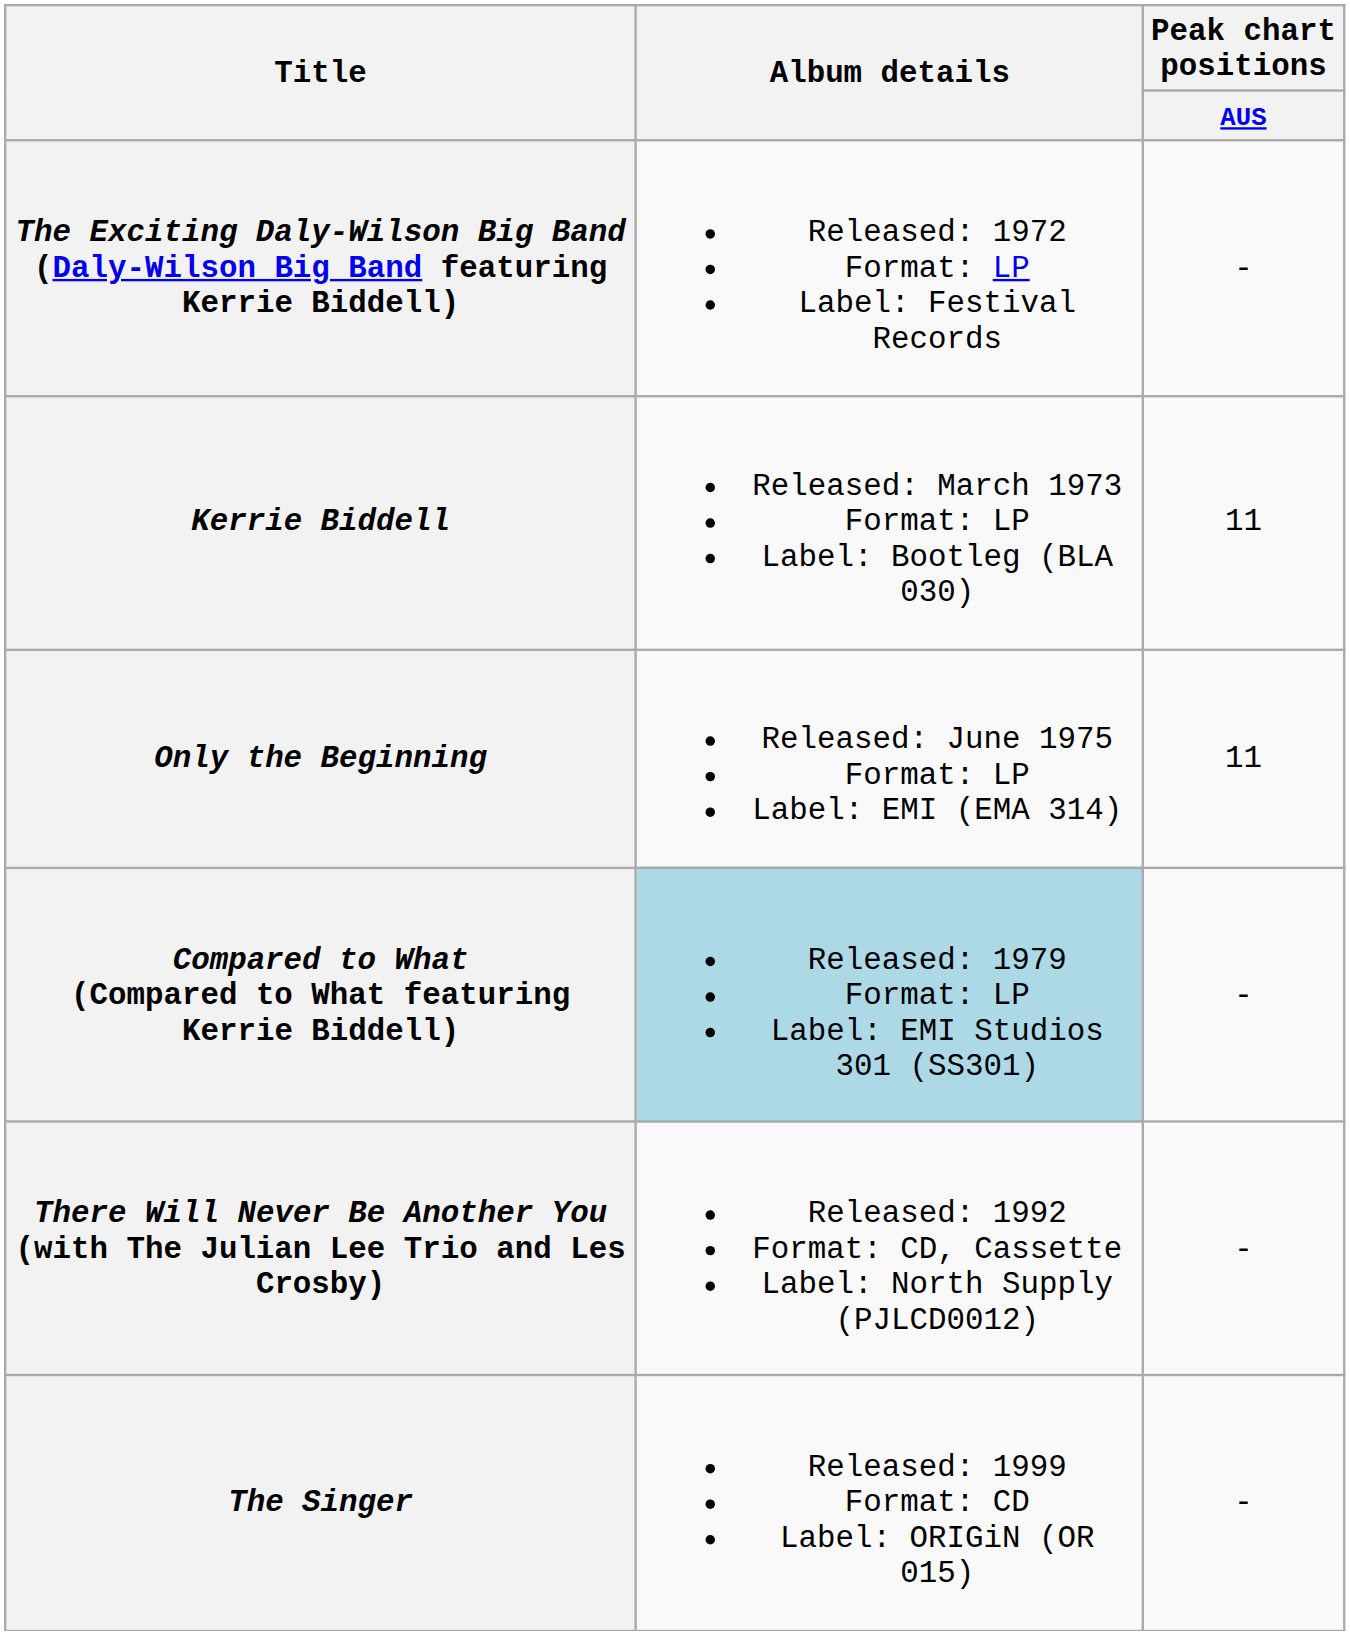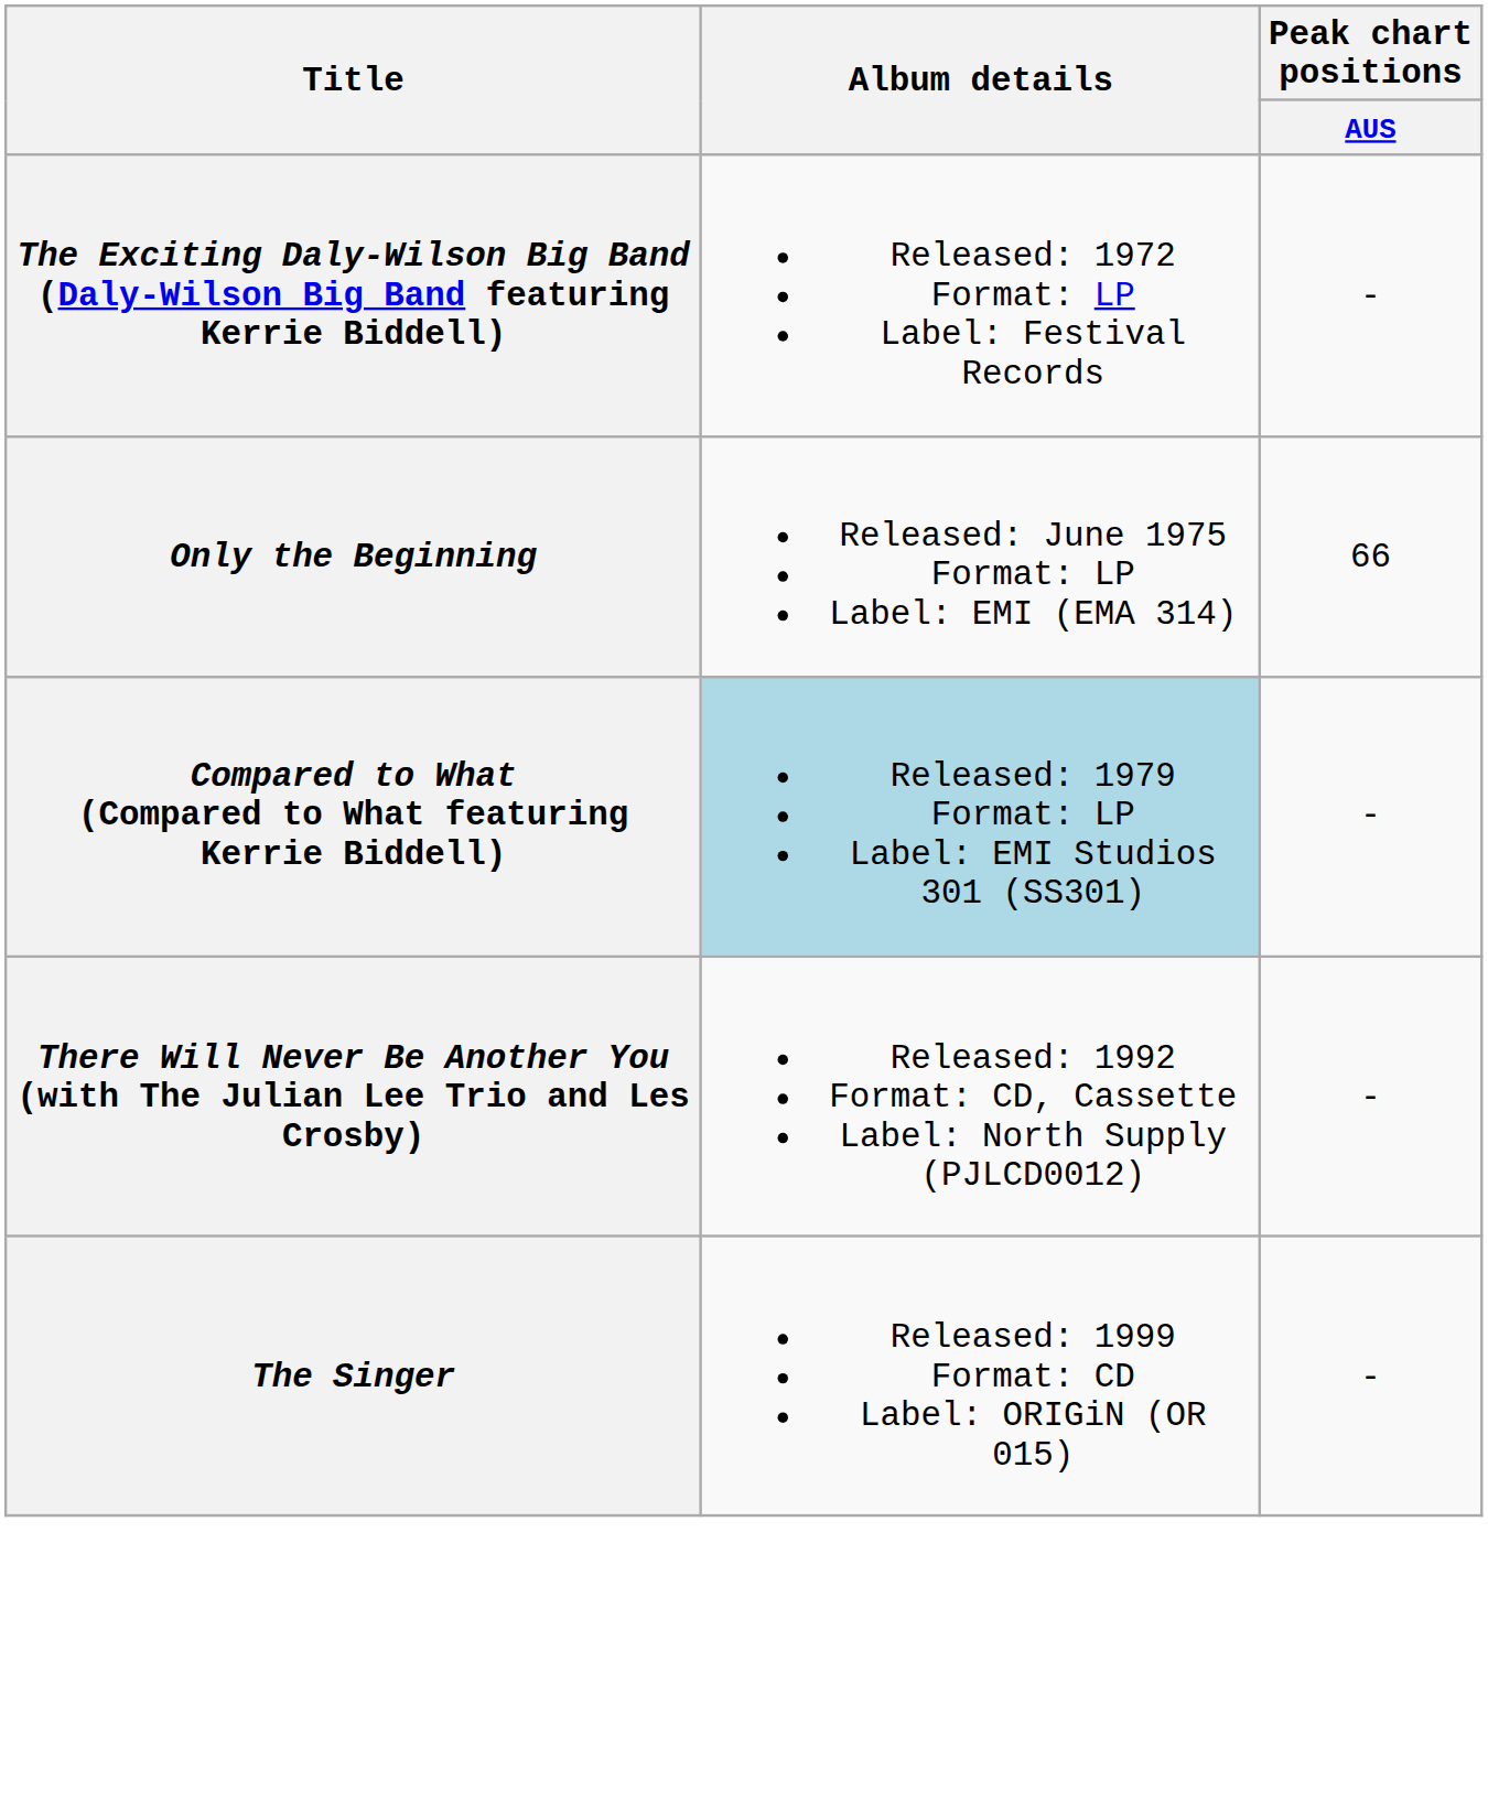 <table class="wikitable plainrowheaders" style="text-align:center;" border="1">
 <tr>
 <th scope="col" rowspan="2" style="width:20em;">Title</th>
 <th scope="col" rowspan="2" style="width:16em;">Album details</th>
 <th scope="col" colspan="1">Peak chart<br>positions</th>
 </tr>
 <tr>
 <th scope="col" style="text-align:center;"><small><a href='#'>AUS</a><br></small></th>
 </tr>
 <tr>
 <th scope="row"><em>The Exciting Daly-Wilson Big Band</em> <br> (<a href='#'>Daly-Wilson Big Band</a> featuring Kerrie Biddell)</th>
 <td><br><ul><li>Released: 1972</li><li>Format: <a href='#'>LP</a></li><li>Label: Festival Records</li></ul></td>
 <td align="center">-</td>
 </tr>
 <tr>
-<th scope="row"><em>Kerrie Biddell</em></th>
-<td><br><ul><li>Released: March 1973</li><li>Format: LP</li><li>Label: Bootleg (BLA 030)</li></ul></td>
-<td align="center">11</td>
-</tr>
-<tr>
 <th scope="row"><em>Only the Beginning</em></th>
 <td><br><ul><li>Released: June 1975</li><li>Format: LP</li><li>Label: EMI (EMA 314)</li></ul></td>
-<td align="center">11</td>
+<td align="center">66</td>
 </tr>
 <tr>
 <th scope="row"><em>Compared to What</em> <br> (Compared to What featuring Kerrie Biddell)</th>
 <td style="background: lightblue;"><br><ul><li>Released: 1979</li><li>Format: LP</li><li>Label: EMI Studios 301 (SS301)</li></ul></td>
 <td align="center">-</td>
 </tr>
 <tr>
 <th scope="row"><em>There Will Never Be Another You</em> <br> (with The Julian Lee Trio and Les Crosby)</th>
 <td><br><ul><li>Released: 1992</li><li>Format: CD, Cassette</li><li>Label: North Supply (PJLCD0012)</li></ul></td>
 <td align="center">-</td>
 </tr>
 <tr>
 <th scope="row"><em>The Singer</em></th>
 <td><br><ul><li>Released: 1999</li><li>Format: CD</li><li>Label: ORIGiN (OR 015)</li></ul></td>
 <td align="center">-</td>
 </tr>
 </table>
